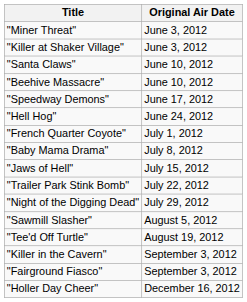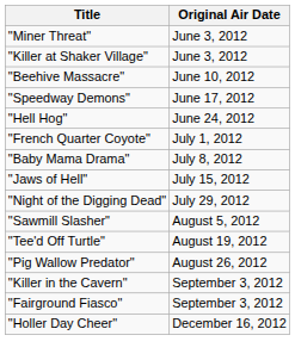 <table class="wikitable">
 <tr>
 <th>Title</th>
 <th>Original Air Date</th>
 </tr>
 <tr>
 <td>"Miner Threat"</td>
 <td>June 3, 2012</td>
 </tr>
 <tr>
 <td>"Killer at Shaker Village"</td>
 <td>June 3, 2012</td>
-</tr>
-<tr>
-<td>"Santa Claws"</td>
-<td>June 10, 2012</td>
 </tr>
 <tr>
 <td>"Beehive Massacre"</td>
 <td>June 10, 2012</td>
 </tr>
 <tr>
 <td>"Speedway Demons"</td>
 <td>June 17, 2012</td>
 </tr>
 <tr>
 <td>"Hell Hog"</td>
 <td>June 24, 2012</td>
 </tr>
 <tr>
 <td>"French Quarter Coyote"</td>
 <td>July 1, 2012</td>
 </tr>
 <tr>
 <td>"Baby Mama Drama"</td>
 <td>July 8, 2012</td>
 </tr>
 <tr>
 <td>"Jaws of Hell"</td>
 <td>July 15, 2012</td>
 </tr>
 <tr>
-<td>"Trailer Park Stink Bomb"</td>
-<td>July 22, 2012</td>
-</tr>
-<tr>
 <td>"Night of the Digging Dead"</td>
 <td>July 29, 2012</td>
 </tr>
 <tr>
 <td>"Sawmill Slasher"</td>
 <td>August 5, 2012</td>
 </tr>
 <tr>
 <td>"Tee'd Off Turtle"</td>
 <td>August 19, 2012</td>
+</tr>
+<tr>
+<td>"Pig Wallow Predator"</td>
+<td>August 26, 2012</td>
 </tr>
 <tr>
 <td>"Killer in the Cavern"</td>
 <td>September 3, 2012</td>
 </tr>
 <tr>
 <td>"Fairground Fiasco"</td>
 <td>September 3, 2012</td>
 </tr>
 <tr>
 <td>"Holler Day Cheer"</td>
 <td>December 16, 2012</td>
 </tr>
 </table>
